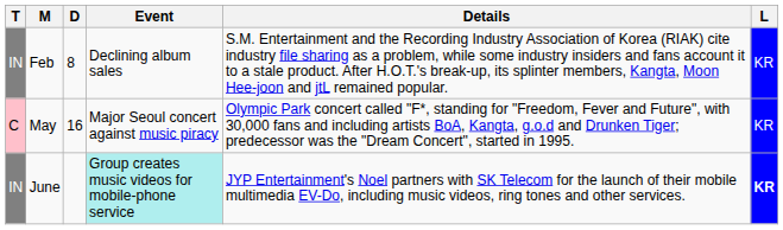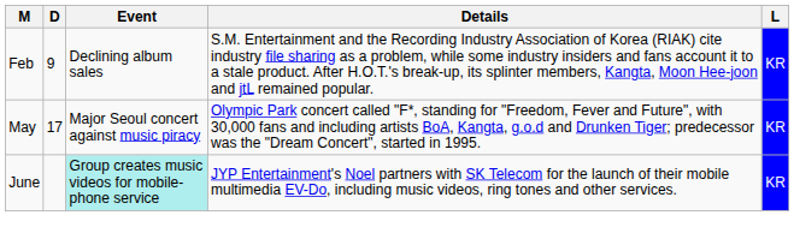 <table class="wikitable">
 <tr>
-<th>T</th>
 <th>M</th>
 <th>D</th>
 <th>Event</th>
 <th>Details</th>
 <th>L</th>
 </tr>
 <tr>
-<td style="background:gray; color:white">IN</td>
 <td>Feb</td>
-<td>8</td>
+<td>9</td>
 <td>Declining album sales</td>
 <td>S.M. Entertainment and the Recording Industry Association of Korea (RIAK) cite industry <a href='#'>file sharing</a> as a problem, while some industry insiders and fans account it to a stale product. After H.O.T.'s break-up, its splinter members, <a href='#'>Kangta</a>, <a href='#'>Moon Hee-joon</a> and <a href='#'>jtL</a> remained popular.</td>
 <td style="background:blue; color:white">KR</td>
 </tr>
 <tr>
-<td style="background:pink">C</td>
 <td>May</td>
-<td>16</td>
+<td>17</td>
 <td>Major Seoul concert against <a href='#'>music piracy</a></td>
 <td><a href='#'>Olympic Park</a> concert called "F*, standing for "Freedom, Fever and Future", with 30,000 fans and including artists <a href='#'>BoA</a>, <a href='#'>Kangta</a>, <a href='#'>g.o.d</a> and <a href='#'>Drunken Tiger</a>; predecessor was the "Dream Concert", started in 1995.</td>
 <td style="background:blue; color:white">KR</td>
 </tr>
 <tr>
-<td style="background:gray; color:white">IN</td>
 <td>June</td>
 <td></td>
 <td style="background: paleturquoise;">Group creates music videos for mobile-phone service</td>
 <td><a href='#'>JYP Entertainment</a>'s <a href='#'>Noel</a> partners with <a href='#'>SK Telecom</a> for the launch of their mobile multimedia <a href='#'>EV-Do</a>, including music videos, ring tones and other services.</td>
-<td style="background:blue; color:white"><strong>KR</strong></td>
+<td style="background:blue; color:white">KR</td>
 </tr>
 </table>
